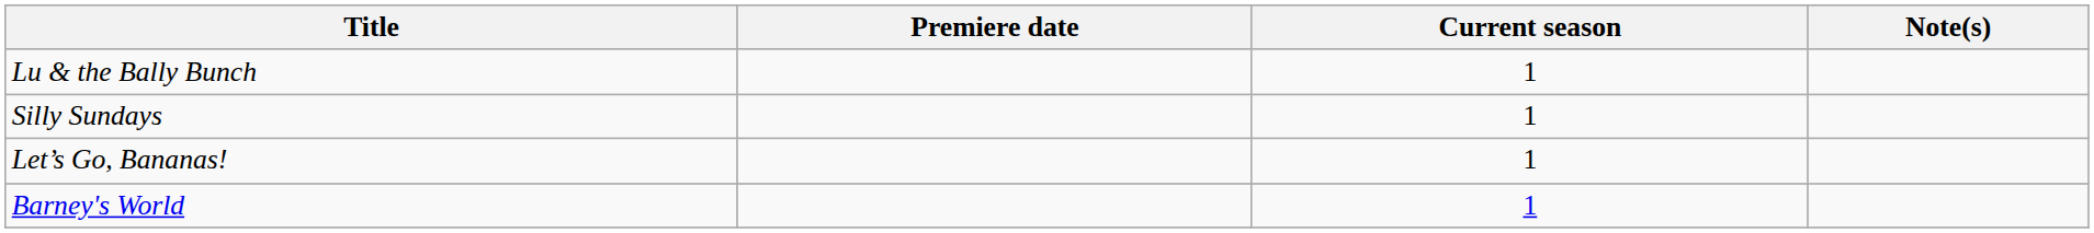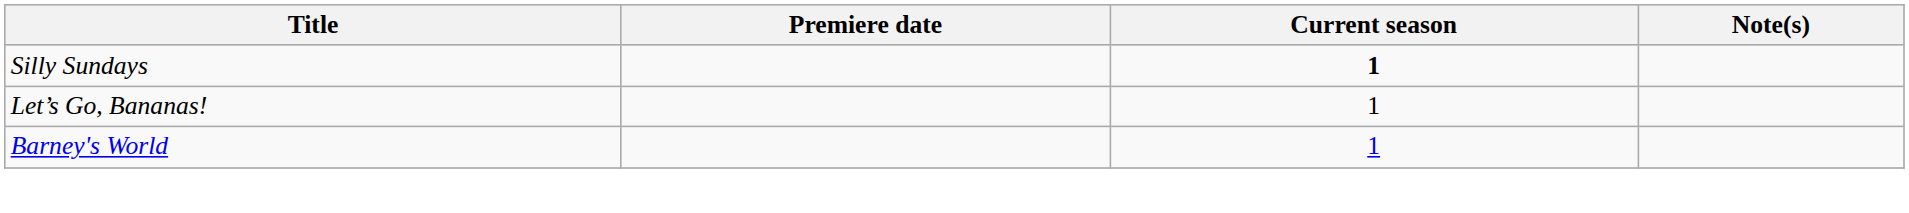 <table class="wikitable plainrowheaders sortable" style="width:75%;text-align:center;">
 <tr>
 <th>Title</th>
 <th>Premiere date</th>
 <th>Current season</th>
 <th>Note(s)</th>
 </tr>
 <tr>
-<td scope="row" style="text-align:left;"><em>Lu & the Bally Bunch</em></td>
-<td></td>
-<td>1</td>
-<td></td>
-</tr>
-<tr>
 <td scope="row" style="text-align:left;"><em>Silly Sundays</em></td>
 <td></td>
-<td>1</td>
+<td><strong>1</strong></td>
 <td></td>
 </tr>
 <tr>
 <td scope="row" style="text-align:left;"><em>Let’s Go, Bananas!</em></td>
 <td></td>
 <td>1</td>
 <td></td>
 </tr>
 <tr>
 <td scope="row" style="text-align:left;"><em><a href='#'>Barney's World</a></em></td>
 <td></td>
 <td><a href='#'>1</a></td>
 <td></td>
 </tr>
 </table>
